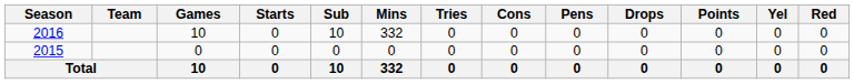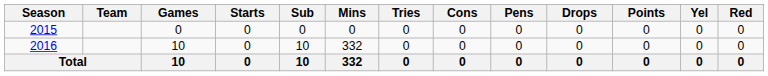 <table class="wikitable" style="text-align:center; line-height:90%; font-size:95%; width:60%;">
 <tr>
 <th>Season</th>
 <th>Team</th>
 <th>Games</th>
 <th>Starts</th>
 <th>Sub</th>
 <th>Mins</th>
 <th>Tries</th>
 <th>Cons</th>
 <th>Pens</th>
 <th>Drops</th>
 <th>Points</th>
 <th>Yel</th>
 <th>Red</th>
 </tr>
 <tr>
-<td><a href='#'>2016</a></td>
+<td><a href='#'>2015</a></td>
 <td></td>
-<td>10</td>
 <td>0</td>
-<td>10</td>
-<td>332</td>
+<td>0</td>
+<td>0</td>
+<td>0</td>
 <td>0</td>
 <td>0</td>
 <td>0</td>
 <td>0</td>
 <td>0</td>
 <td>0</td>
 <td>0</td>
 </tr>
 <tr>
-<td><a href='#'>2015</a></td>
+<td><a href='#'>2016</a></td>
 <td></td>
+<td>10</td>
 <td>0</td>
-<td>0</td>
-<td>0</td>
-<td>0</td>
+<td>10</td>
+<td>332</td>
 <td>0</td>
 <td>0</td>
 <td>0</td>
 <td>0</td>
 <td>0</td>
 <td>0</td>
 <td>0</td>
 </tr>
 <tr>
 <th colspan="2">Total</th>
 <th>10</th>
 <th>0</th>
 <th>10</th>
 <th>332</th>
 <th>0</th>
 <th>0</th>
 <th>0</th>
 <th>0</th>
 <th>0</th>
 <th>0</th>
 <th>0</th>
 </tr>
 </table>
